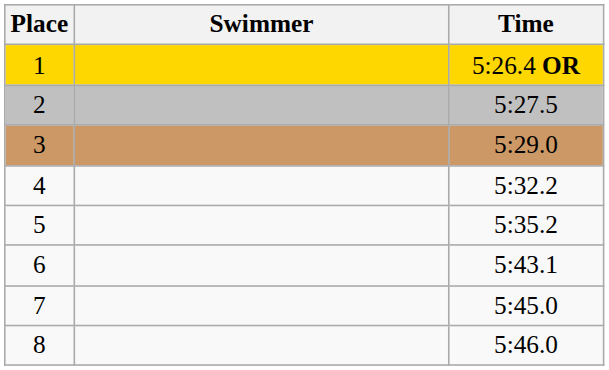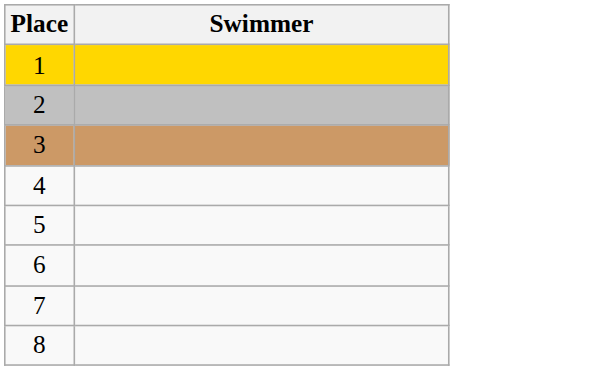 <table class=wikitable style="text-align:center">
 <tr>
 <th>Place</th>
 <th width=230>Swimmer</th>
-<th width=90>Time</th>
 </tr>
 <tr bgcolor=gold>
 <td>1</td>
 <td align=left></td>
-<td>5:26.4 <strong>OR</strong></td>
 </tr>
 <tr bgcolor=silver>
 <td>2</td>
 <td align=left></td>
-<td>5:27.5</td>
 </tr>
 <tr bgcolor=cc9966>
 <td>3</td>
 <td align=left></td>
-<td>5:29.0</td>
 </tr>
 <tr>
 <td>4</td>
 <td align=left></td>
-<td>5:32.2</td>
 </tr>
 <tr>
 <td>5</td>
 <td align=left></td>
-<td>5:35.2</td>
 </tr>
 <tr>
 <td>6</td>
 <td align=left></td>
-<td>5:43.1</td>
 </tr>
 <tr>
 <td>7</td>
 <td align=left></td>
-<td>5:45.0</td>
 </tr>
 <tr>
 <td>8</td>
 <td align=left></td>
-<td>5:46.0</td>
 </tr>
 </table>
